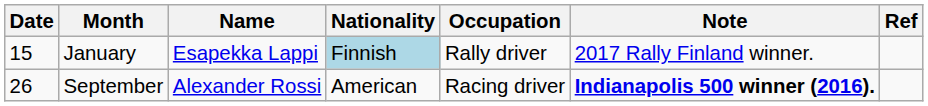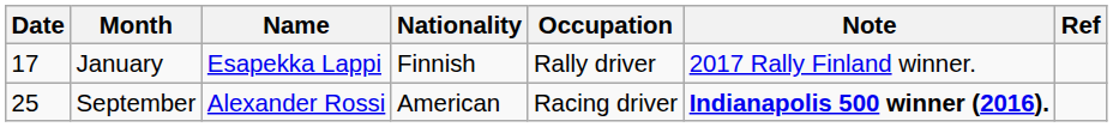 <table class="wikitable" style="font-size:85%;">
 <tr>
 <th>Date</th>
 <th>Month</th>
 <th>Name</th>
 <th>Nationality</th>
 <th>Occupation</th>
 <th>Note</th>
 <th>Ref</th>
 </tr>
 <tr>
-<td>15</td>
+<td>17</td>
 <td>January</td>
 <td><a href='#'>Esapekka Lappi</a></td>
-<td style="background: lightblue;">Finnish</td>
+<td>Finnish</td>
 <td>Rally driver</td>
 <td><a href='#'>2017 Rally Finland</a> winner.</td>
 <td></td>
 </tr>
 <tr>
-<td>26</td>
+<td>25</td>
 <td>September</td>
 <td><a href='#'>Alexander Rossi</a></td>
 <td>American</td>
 <td>Racing driver</td>
 <td><strong><a href='#'>Indianapolis 500</a> winner (<a href='#'>2016</a>).</strong></td>
 <td></td>
 </tr>
 </table>
